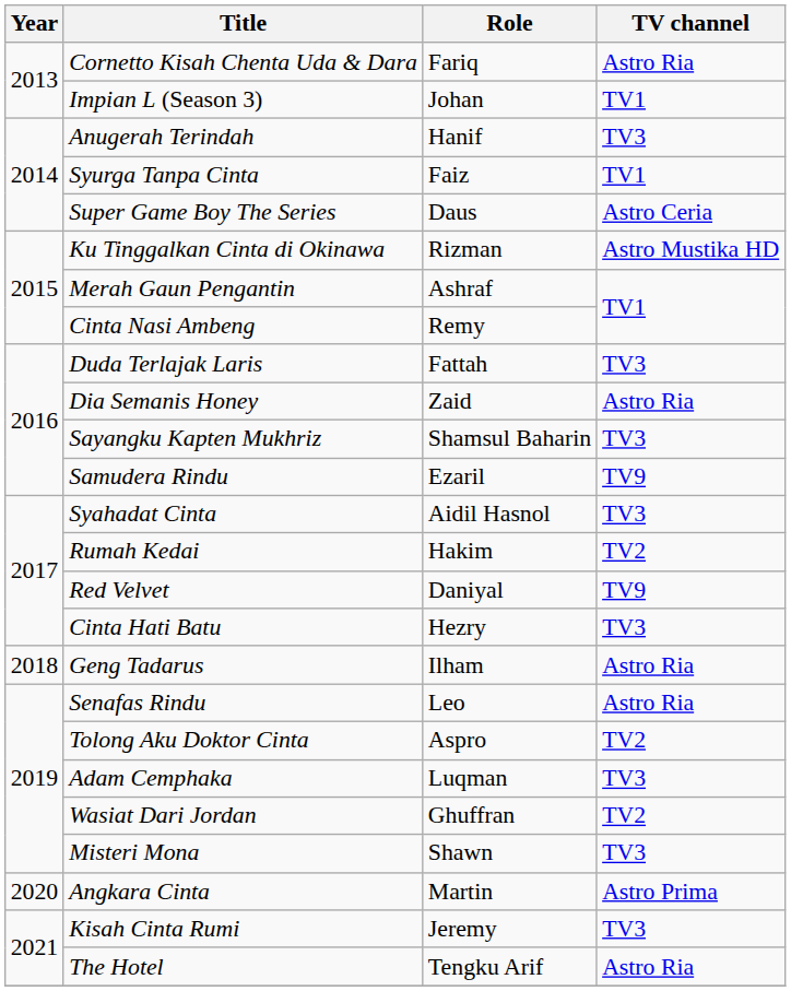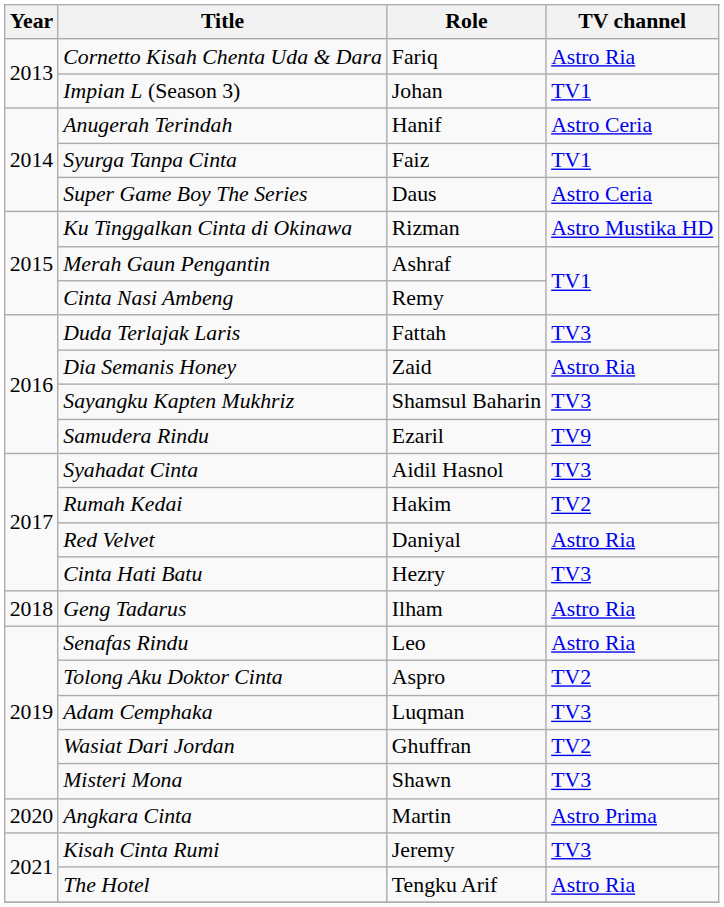 <table class="wikitable">
 <tr>
 <th>Year</th>
 <th>Title</th>
 <th>Role</th>
 <th>TV channel</th>
 </tr>
 <tr>
 <td rowspan="2">2013</td>
 <td><em>Cornetto Kisah Chenta Uda & Dara</em></td>
 <td>Fariq</td>
 <td><a href='#'>Astro Ria</a></td>
 </tr>
 <tr>
 <td><em>Impian L</em> (Season 3)</td>
 <td>Johan</td>
 <td><a href='#'>TV1</a></td>
 </tr>
 <tr>
 <td rowspan="3">2014</td>
 <td><em>Anugerah Terindah</em></td>
 <td>Hanif</td>
-<td><a href='#'>TV3</a></td>
+<td><a href='#'>Astro Ceria</a></td>
 </tr>
 <tr>
 <td><em>Syurga Tanpa Cinta</em></td>
 <td>Faiz</td>
 <td><a href='#'>TV1</a></td>
 </tr>
 <tr>
 <td><em>Super Game Boy The Series</em></td>
 <td>Daus</td>
 <td><a href='#'>Astro Ceria</a></td>
 </tr>
 <tr>
 <td rowspan="3">2015</td>
 <td><em>Ku Tinggalkan Cinta di Okinawa</em></td>
 <td>Rizman</td>
 <td><a href='#'>Astro Mustika HD</a></td>
 </tr>
 <tr>
 <td><em>Merah Gaun Pengantin</em></td>
 <td>Ashraf</td>
 <td rowspan="2"><a href='#'>TV1</a></td>
 </tr>
 <tr>
 <td><em>Cinta Nasi Ambeng</em></td>
 <td>Remy</td>
 </tr>
 <tr>
 <td rowspan="4">2016</td>
 <td><em>Duda Terlajak Laris</em></td>
 <td>Fattah</td>
 <td><a href='#'>TV3</a></td>
 </tr>
 <tr>
 <td><em>Dia Semanis Honey</em></td>
 <td>Zaid</td>
 <td><a href='#'>Astro Ria</a></td>
 </tr>
 <tr>
 <td><em>Sayangku Kapten Mukhriz</em></td>
 <td>Shamsul Baharin</td>
 <td><a href='#'>TV3</a></td>
 </tr>
 <tr>
 <td><em>Samudera Rindu</em></td>
 <td>Ezaril</td>
 <td><a href='#'>TV9</a></td>
 </tr>
 <tr>
 <td rowspan="4">2017</td>
 <td><em>Syahadat Cinta</em></td>
 <td>Aidil Hasnol</td>
 <td><a href='#'>TV3</a></td>
 </tr>
 <tr>
 <td><em>Rumah Kedai</em></td>
 <td>Hakim</td>
 <td><a href='#'>TV2</a></td>
 </tr>
 <tr>
 <td><em>Red Velvet</em></td>
 <td>Daniyal</td>
-<td><a href='#'>TV9</a></td>
+<td><a href='#'>Astro Ria</a></td>
 </tr>
 <tr>
 <td><em>Cinta Hati Batu</em></td>
 <td>Hezry</td>
 <td><a href='#'>TV3</a></td>
 </tr>
 <tr>
 <td>2018</td>
 <td><em>Geng Tadarus</em></td>
 <td>Ilham</td>
 <td><a href='#'>Astro Ria</a></td>
 </tr>
 <tr>
 <td rowspan="5">2019</td>
 <td><em>Senafas Rindu</em></td>
 <td>Leo</td>
 <td><a href='#'>Astro Ria</a></td>
 </tr>
 <tr>
 <td><em>Tolong Aku Doktor Cinta</em></td>
 <td>Aspro</td>
 <td><a href='#'>TV2</a></td>
 </tr>
 <tr>
 <td><em>Adam Cemphaka</em></td>
 <td>Luqman</td>
 <td><a href='#'>TV3</a></td>
 </tr>
 <tr>
 <td><em>Wasiat Dari Jordan</em></td>
 <td>Ghuffran</td>
 <td><a href='#'>TV2</a></td>
 </tr>
 <tr>
 <td><em>Misteri Mona</em></td>
 <td>Shawn</td>
 <td><a href='#'>TV3</a></td>
 </tr>
 <tr>
 <td>2020</td>
 <td><em>Angkara Cinta</em></td>
 <td>Martin</td>
 <td><a href='#'>Astro Prima</a></td>
 </tr>
 <tr>
 <td rowspan="2">2021</td>
 <td><em>Kisah Cinta Rumi</em></td>
 <td>Jeremy</td>
 <td><a href='#'>TV3</a></td>
 </tr>
 <tr>
 <td><em>The Hotel</em></td>
 <td>Tengku Arif</td>
 <td><a href='#'>Astro Ria</a></td>
 </tr>
 <tr>
 </tr>
 </table>
